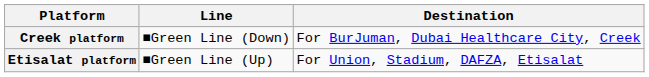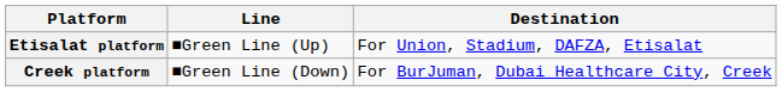 <table border="1" cellspacing="0" cellpadding="3" frame="hsides" rules="rows" style="" class="wikitable">
 <tr>
 <th>Platform</th>
 <th>Line</th>
 <th>Destination</th>
 </tr>
 <tr>
+<th>Etisalat <small>platform</small></th>
+<td><span>■</span>Green Line (Up)</td>
+<td>For <a href='#'>Union</a>, <a href='#'>Stadium</a>, <a href='#'>DAFZA</a>, <a href='#'>Etisalat</a></td>
+</tr>
+<tr>
 <th>Creek <small>platform</small></th>
 <td><span>■</span>Green Line (Down)</td>
 <td>For <a href='#'>BurJuman</a>, <a href='#'>Dubai Healthcare City</a>, <a href='#'>Creek</a></td>
 </tr>
-<tr>
-<th>Etisalat <small>platform</small></th>
-<td><span>■</span>Green Line (Up)</td>
-<td>For <a href='#'>Union</a>, <a href='#'>Stadium</a>, <a href='#'>DAFZA</a>, <a href='#'>Etisalat</a></td>
-</tr>
 </table>
